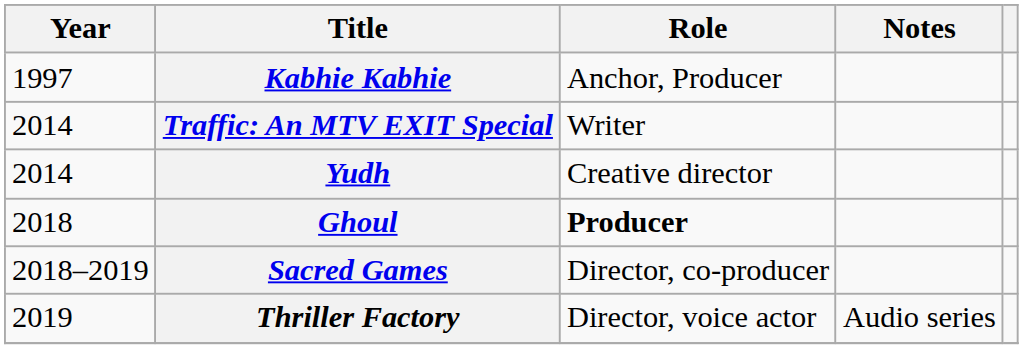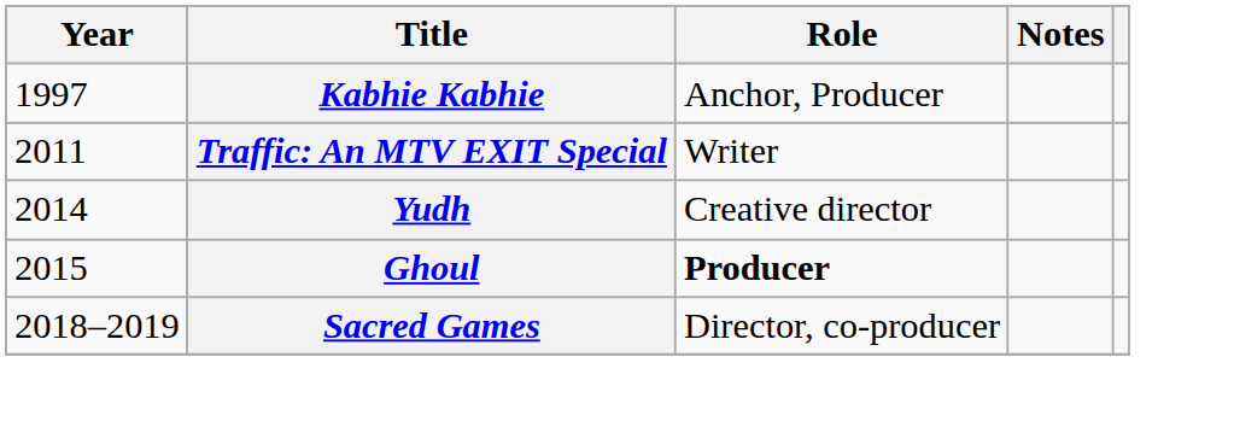 <table class="wikitable plainrowheaders sortable" style="margin-right: 0;">
 <tr>
 <th scope="col">Year</th>
 <th scope="col">Title</th>
 <th scope="col">Role</th>
 <th scope="col">Notes</th>
 <th scope="col"></th>
 </tr>
 <tr>
 <td>1997</td>
 <th scope="row"><em><a href='#'>Kabhie Kabhie</a></em></th>
 <td>Anchor, Producer</td>
 <td></td>
 <td align="center"></td>
 </tr>
 <tr>
-<td>2014</td>
+<td>2011</td>
 <th scope="row"><em><a href='#'>Traffic: An MTV EXIT Special</a></em></th>
 <td>Writer</td>
 <td></td>
 <td align="center"></td>
 </tr>
 <tr>
 <td>2014</td>
 <th scope="row"><em><a href='#'>Yudh</a></em></th>
 <td>Creative director</td>
 <td></td>
 <td align="center"></td>
 </tr>
 <tr>
-<td>2018</td>
+<td>2015</td>
 <th scope="row"><em><a href='#'>Ghoul</a></em></th>
 <td><strong>Producer</strong></td>
 <td></td>
 <td align="center"></td>
 </tr>
 <tr>
 <td>2018–2019</td>
 <th scope="row"><em><a href='#'>Sacred Games</a></em></th>
 <td>Director, co-producer</td>
 <td></td>
 <td align="center"></td>
 </tr>
 <tr>
-<td>2019</td>
-<th scope="row"><em>Thriller Factory</em></th>
-<td>Director, voice actor</td>
-<td>Audio series</td>
-<td align="center"></td>
-</tr>
-<tr>
 </tr>
 </table>
